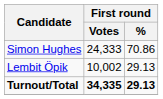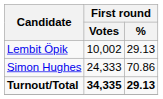 <table class=wikitable style=text-align:right>
 <tr>
 <th rowspan=2>Candidate</th>
 <th colspan=2>First round</th>
 </tr>
 <tr>
 <th>Votes</th>
 <th>%</th>
 </tr>
 <tr>
+<td align=left><a href='#'>Lembit Öpik</a></td>
+<td>10,002</td>
+<td>29.13</td>
+</tr>
+<tr>
 <td align=left><a href='#'>Simon Hughes</a></td>
 <td>24,333</td>
 <td>70.86</td>
-</tr>
-<tr>
-<td align=left><a href='#'>Lembit Öpik</a></td>
-<td>10,002</td>
-<td>29.13</td>
 </tr>
 <tr>
 <td align=left><strong>Turnout/Total</strong></td>
 <td><strong>34,335</strong></td>
 <td><strong>29.13</strong></td>
 </tr>
 <tr>
 </tr>
 </table>
